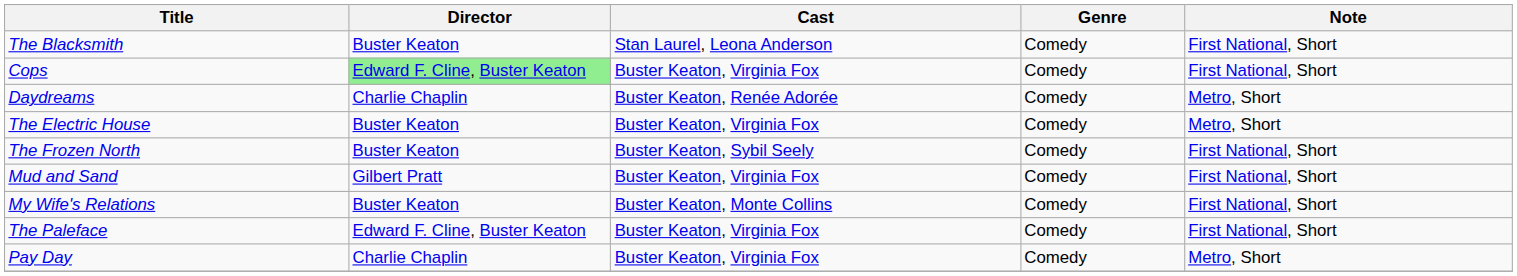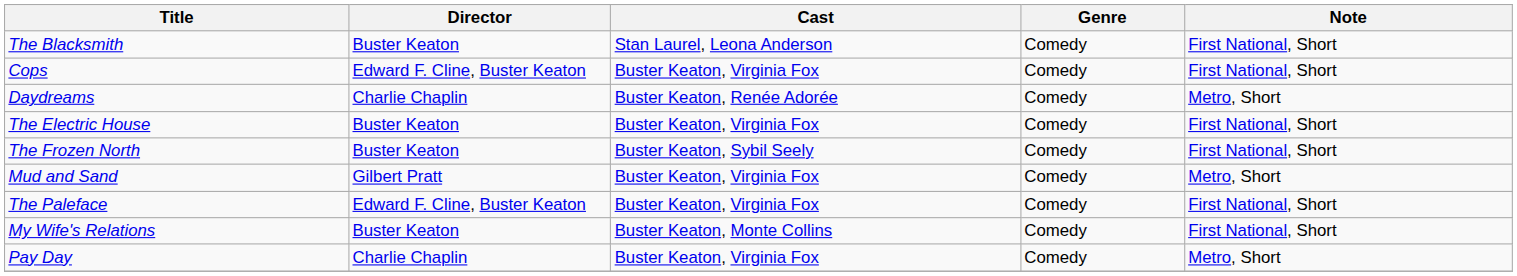 <table class="wikitable">
 <tr>
 <th style="width:21%;">Title</th>
 <th style="width:16%;">Director</th>
 <th style="width:25%;">Cast</th>
 <th style="width:10%;">Genre</th>
 <th style="width:20%;">Note</th>
 </tr>
 <tr>
 <td><em><a href='#'>The Blacksmith</a></em></td>
 <td><a href='#'>Buster Keaton</a></td>
 <td><a href='#'>Stan Laurel</a>, <a href='#'>Leona Anderson</a></td>
 <td>Comedy</td>
 <td><a href='#'>First National</a>, Short</td>
 </tr>
 <tr>
 <td><em><a href='#'>Cops</a></em></td>
-<td style="background: lightgreen;"><a href='#'>Edward F. Cline</a>, <a href='#'>Buster Keaton</a></td>
+<td><a href='#'>Edward F. Cline</a>, <a href='#'>Buster Keaton</a></td>
 <td><a href='#'>Buster Keaton</a>, <a href='#'>Virginia Fox</a></td>
 <td>Comedy</td>
 <td><a href='#'>First National</a>, Short</td>
 </tr>
 <tr>
 <td><em><a href='#'>Daydreams</a></em></td>
 <td><a href='#'>Charlie Chaplin</a></td>
 <td><a href='#'>Buster Keaton</a>, <a href='#'>Renée Adorée</a></td>
 <td>Comedy</td>
 <td><a href='#'>Metro</a>, Short</td>
 </tr>
 <tr>
 <td><em><a href='#'>The Electric House</a></em></td>
 <td><a href='#'>Buster Keaton</a></td>
 <td><a href='#'>Buster Keaton</a>, <a href='#'>Virginia Fox</a></td>
 <td>Comedy</td>
-<td><a href='#'>Metro</a>, Short</td>
+<td><a href='#'>First National</a>, Short</td>
 </tr>
 <tr>
 <td><em><a href='#'>The Frozen North</a></em></td>
 <td><a href='#'>Buster Keaton</a></td>
 <td><a href='#'>Buster Keaton</a>, <a href='#'>Sybil Seely</a></td>
 <td>Comedy</td>
 <td><a href='#'>First National</a>, Short</td>
 </tr>
 <tr>
 <td><em><a href='#'>Mud and Sand</a></em></td>
 <td><a href='#'>Gilbert Pratt</a></td>
 <td><a href='#'>Buster Keaton</a>, <a href='#'>Virginia Fox</a></td>
 <td>Comedy</td>
+<td><a href='#'>Metro</a>, Short</td>
+</tr>
+<tr>
+<td><em><a href='#'>The Paleface</a></em></td>
+<td><a href='#'>Edward F. Cline</a>, <a href='#'>Buster Keaton</a></td>
+<td><a href='#'>Buster Keaton</a>, <a href='#'>Virginia Fox</a></td>
+<td>Comedy</td>
 <td><a href='#'>First National</a>, Short</td>
 </tr>
 <tr>
 <td><em><a href='#'>My Wife's Relations</a></em></td>
 <td><a href='#'>Buster Keaton</a></td>
 <td><a href='#'>Buster Keaton</a>, <a href='#'>Monte Collins</a></td>
-<td>Comedy</td>
-<td><a href='#'>First National</a>, Short</td>
-</tr>
-<tr>
-<td><em><a href='#'>The Paleface</a></em></td>
-<td><a href='#'>Edward F. Cline</a>, <a href='#'>Buster Keaton</a></td>
-<td><a href='#'>Buster Keaton</a>, <a href='#'>Virginia Fox</a></td>
 <td>Comedy</td>
 <td><a href='#'>First National</a>, Short</td>
 </tr>
 <tr>
 <td><em><a href='#'>Pay Day</a></em></td>
 <td><a href='#'>Charlie Chaplin</a></td>
 <td><a href='#'>Buster Keaton</a>, <a href='#'>Virginia Fox</a></td>
 <td>Comedy</td>
 <td><a href='#'>Metro</a>, Short</td>
 </tr>
 <tr>
 </tr>
 </table>
